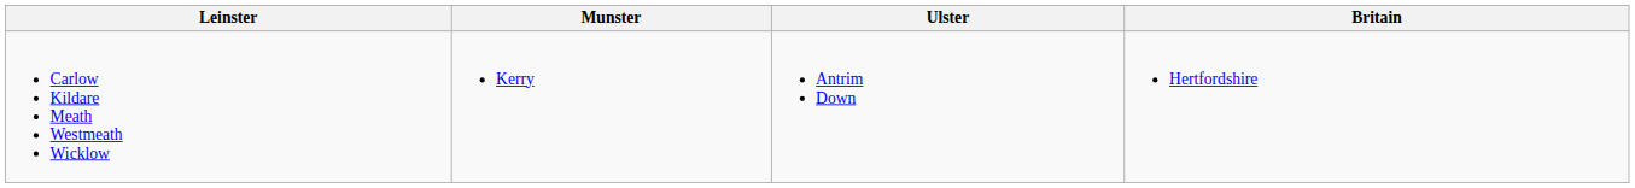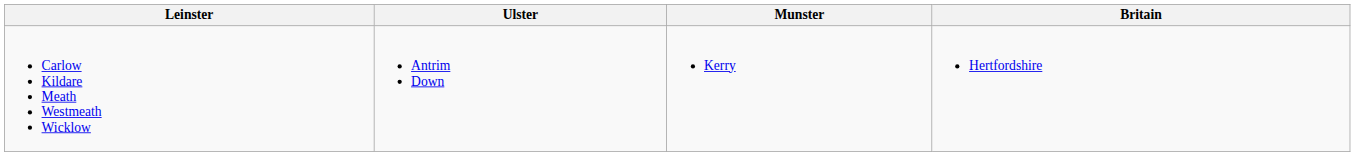 <table class="wikitable" width=100%>
 <tr>
 <th>Leinster</th>
+<th>Ulster</th>
 <th>Munster</th>
-<th>Ulster</th>
 <th>Britain</th>
 </tr>
 <tr valign=top>
 <td><br><ul><li><a href='#'>Carlow</a></li><li><a href='#'>Kildare</a></li><li><a href='#'>Meath</a></li><li><a href='#'>Westmeath</a></li><li><a href='#'>Wicklow</a></li></ul></td>
+<td><br><ul><li><a href='#'>Antrim</a></li><li><a href='#'>Down</a></li></ul></td>
 <td><br><ul><li><a href='#'>Kerry</a></li></ul></td>
-<td><br><ul><li><a href='#'>Antrim</a></li><li><a href='#'>Down</a></li></ul></td>
 <td><br><ul><li><a href='#'>Hertfordshire</a></li></ul></td>
 </tr>
 </table>
